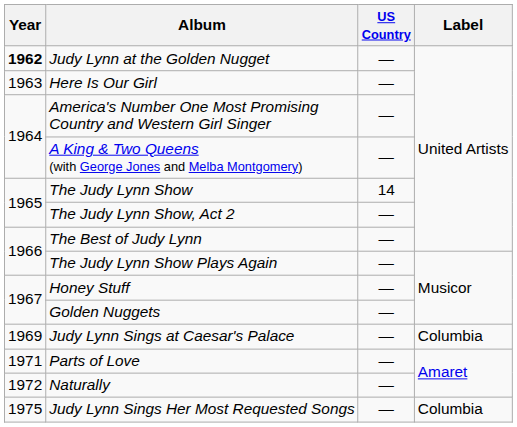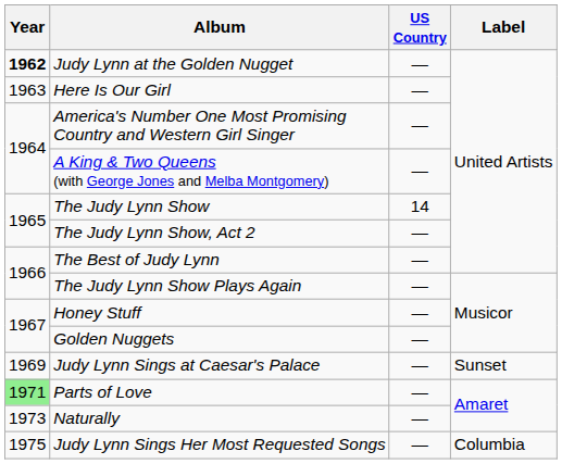 <table class="wikitable">
 <tr>
 <th>Year</th>
 <th>Album</th>
 <th width="45"><small><a href='#'>US Country</a></small></th>
 <th>Label</th>
 </tr>
 <tr>
 <td><strong>1962</strong></td>
 <td><em>Judy Lynn at the Golden Nugget</em></td>
 <td align="center">—</td>
 <td rowspan="7">United Artists</td>
 </tr>
 <tr>
 <td>1963</td>
 <td><em>Here Is Our Girl</em></td>
 <td align="center">—</td>
 </tr>
 <tr>
 <td rowspan="2">1964</td>
 <td><em>America's Number One Most Promising<br>Country and Western Girl Singer</em></td>
 <td align="center">—</td>
 </tr>
 <tr>
 <td><em><a href='#'>A King & Two Queens</a></em><br><small>(with <a href='#'>George Jones</a> and <a href='#'>Melba Montgomery</a>)</small></td>
 <td align="center">—</td>
 </tr>
 <tr>
 <td rowspan="2">1965</td>
 <td><em>The Judy Lynn Show</em></td>
 <td align="center">14</td>
 </tr>
 <tr>
 <td><em>The Judy Lynn Show, Act 2</em></td>
 <td align="center">—</td>
 </tr>
 <tr>
 <td rowspan="2">1966</td>
 <td><em>The Best of Judy Lynn</em></td>
 <td align="center">—</td>
 </tr>
 <tr>
 <td><em>The Judy Lynn Show Plays Again</em></td>
 <td align="center">—</td>
 <td rowspan="3">Musicor</td>
 </tr>
 <tr>
 <td rowspan="2">1967</td>
 <td><em>Honey Stuff</em></td>
 <td align="center">—</td>
 </tr>
 <tr>
 <td><em>Golden Nuggets</em></td>
 <td align="center">—</td>
 </tr>
 <tr>
 <td>1969</td>
 <td><em>Judy Lynn Sings at Caesar's Palace</em></td>
 <td align="center">—</td>
-<td>Columbia</td>
+<td>Sunset</td>
 </tr>
 <tr>
-<td>1971</td>
+<td style="background: lightgreen;">1971</td>
 <td><em>Parts of Love</em></td>
 <td align="center">—</td>
 <td rowspan="2"><a href='#'>Amaret</a></td>
 </tr>
 <tr>
-<td>1972</td>
+<td>1973</td>
 <td><em>Naturally</em></td>
 <td align="center">—</td>
 </tr>
 <tr>
 <td>1975</td>
 <td><em>Judy Lynn Sings Her Most Requested Songs</em></td>
 <td align="center">—</td>
 <td>Columbia</td>
 </tr>
 </table>
